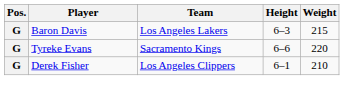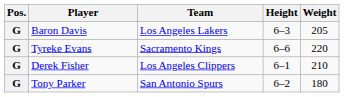 <table class="wikitable">
 <tr>
 <th>Pos.</th>
 <th style="width:150px;">Player</th>
 <th width=175>Team</th>
 <th>Height</th>
 <th>Weight</th>
 </tr>
 <tr>
 <th>G</th>
 <td><a href='#'>Baron Davis</a></td>
 <td><a href='#'>Los Angeles Lakers</a></td>
 <td align=center>6–3</td>
-<td align=center>215</td>
+<td align=center>205</td>
 </tr>
 <tr>
 <th>G</th>
 <td><a href='#'>Tyreke Evans</a></td>
 <td><a href='#'>Sacramento Kings</a></td>
 <td align=center>6–6</td>
 <td align=center>220</td>
 </tr>
 <tr>
 <th>G</th>
 <td><a href='#'>Derek Fisher</a></td>
 <td><a href='#'>Los Angeles Clippers</a></td>
 <td align=center>6–1</td>
 <td align=center>210</td>
 </tr>
+<tr>
+<th>G</th>
+<td><a href='#'>Tony Parker</a></td>
+<td><a href='#'>San Antonio Spurs</a></td>
+<td align=center>6–2</td>
+<td align=center>180</td>
+</tr>
 </table>
